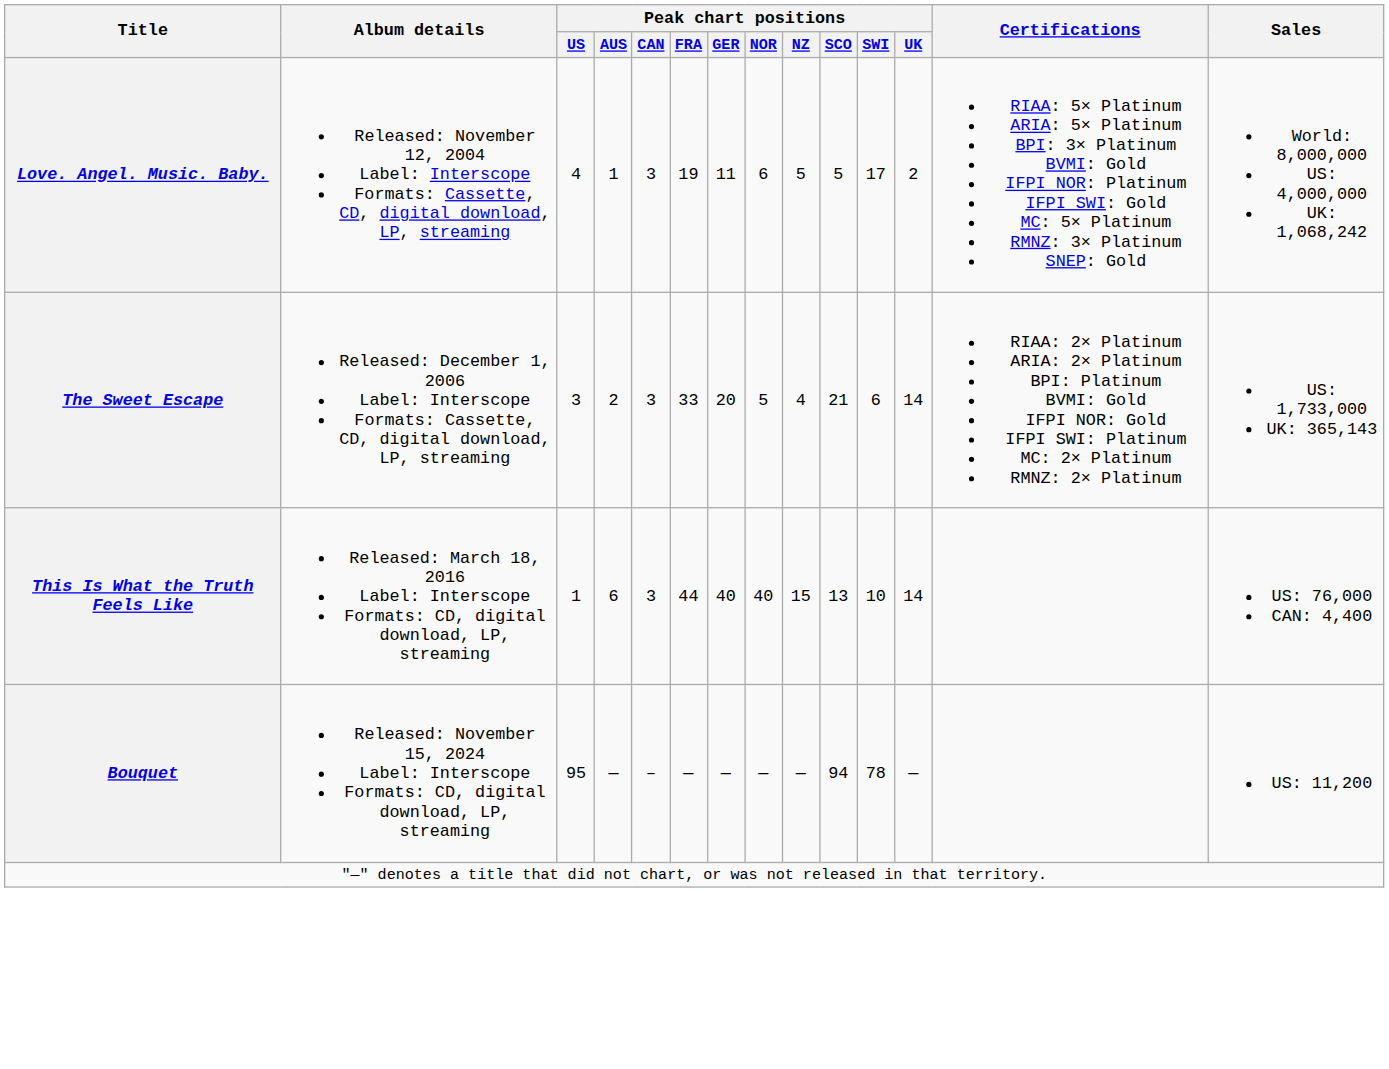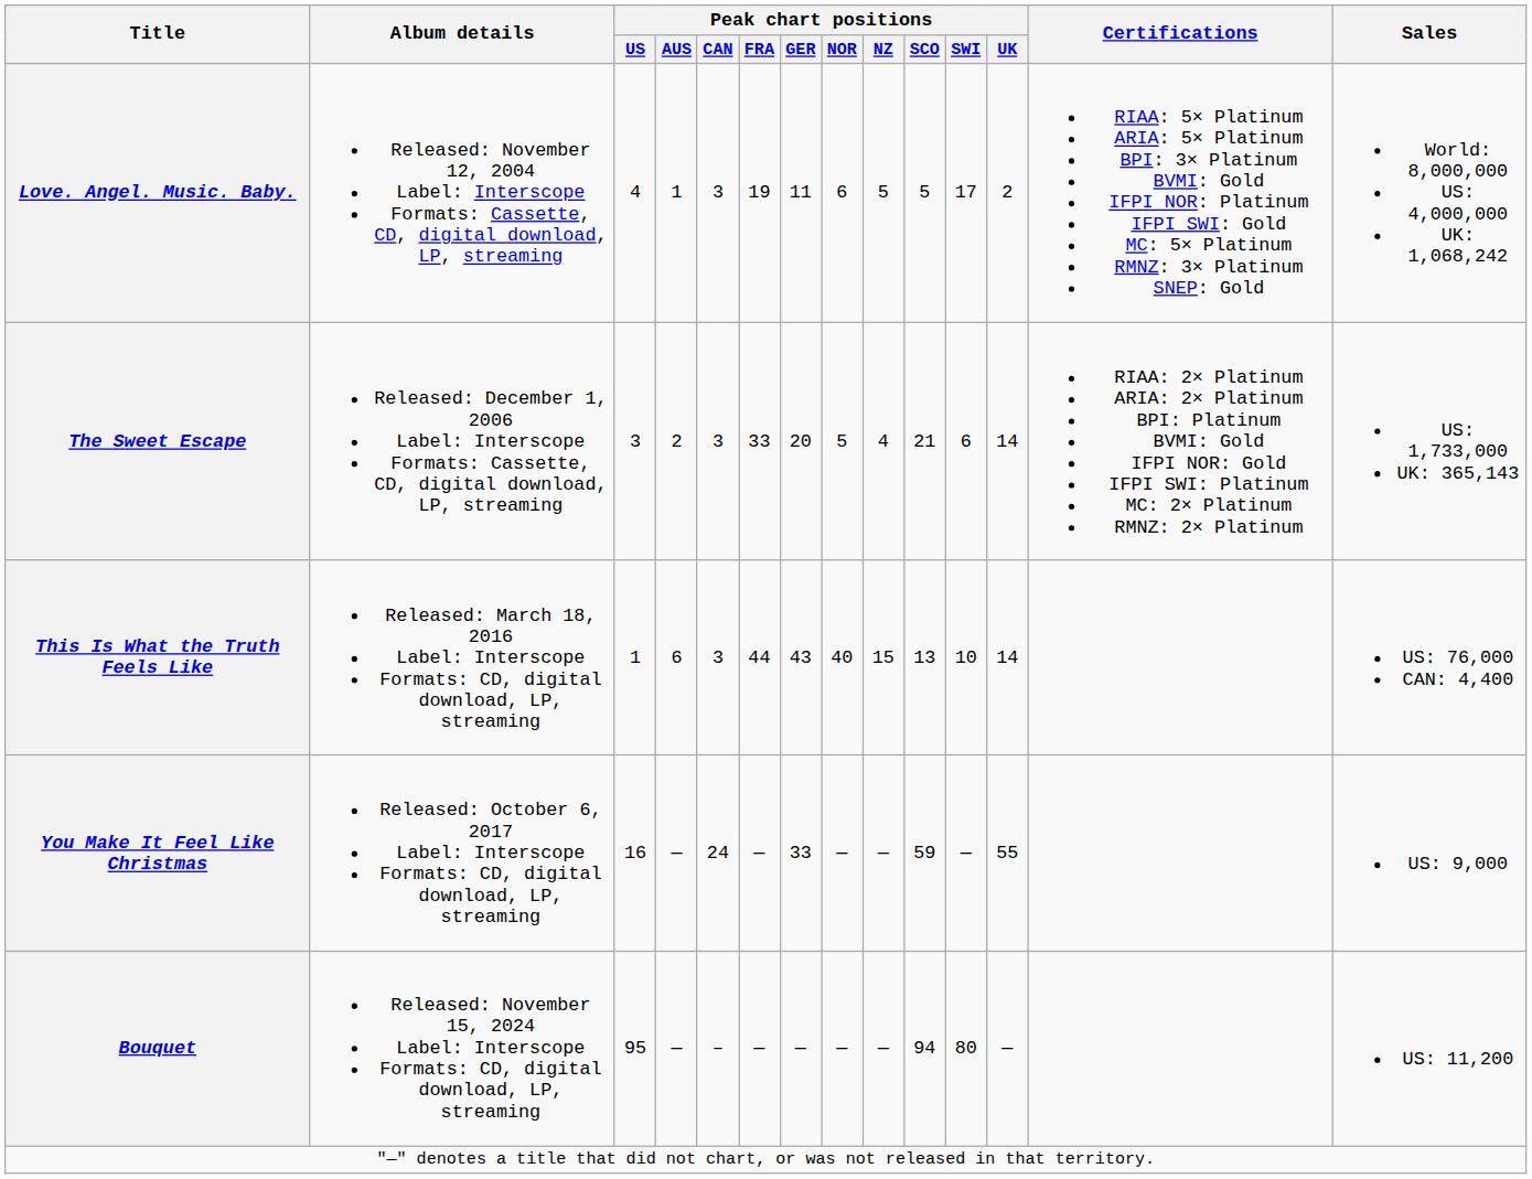 <table class="wikitable plainrowheaders" style="text-align:center;">
 <tr>
 <th scope="col" rowspan="2" style="width:16em;">Title</th>
 <th scope="col" rowspan="2" style="width:16em;">Album details</th>
 <th scope="col" colspan="10">Peak chart positions</th>
 <th scope="col" rowspan="2" style="width:16em;"><a href='#'>Certifications</a></th>
 <th scope="col" rowspan="2" style="width:10em;">Sales</th>
 </tr>
 <tr>
 <th scope="col" style="width:2em;font-size:90%;"><a href='#'>US</a><br></th>
 <th scope="col" style="width:2em;font-size:90%;"><a href='#'>AUS</a><br></th>
 <th scope="col" style="width:2em;font-size:90%;"><a href='#'>CAN</a><br></th>
 <th scope="col" style="width:2em;font-size:90%;"><a href='#'>FRA</a><br></th>
 <th scope="col" style="width:2em;font-size:90%;"><a href='#'>GER</a><br></th>
 <th scope="col" style="width:2em;font-size:90%;"><a href='#'>NOR</a><br></th>
 <th scope="col" style="width:2em;font-size:90%;"><a href='#'>NZ</a><br></th>
 <th scope="col" style="width:2em;font-size:90%;"><a href='#'>SCO</a><br></th>
 <th scope="col" style="width:2em;font-size:90%;"><a href='#'>SWI</a><br></th>
 <th scope="col" style="width:2em;font-size:90%;"><a href='#'>UK</a><br></th>
 </tr>
 <tr>
 <th scope="row"><em><a href='#'>Love. Angel. Music. Baby.</a></em></th>
 <td><br><ul><li>Released: November 12, 2004</li><li>Label: <a href='#'>Interscope</a></li><li>Formats: <a href='#'>Cassette</a>, <a href='#'>CD</a>, <a href='#'>digital download</a>, <a href='#'>LP</a>, <a href='#'>streaming</a></li></ul></td>
 <td>4</td>
 <td>1</td>
 <td>3</td>
 <td>19</td>
 <td>11</td>
 <td>6</td>
 <td>5</td>
 <td>5</td>
 <td>17</td>
 <td>2</td>
 <td><br><ul><li><a href='#'>RIAA</a>: 5× Platinum</li><li><a href='#'>ARIA</a>: 5× Platinum</li><li><a href='#'>BPI</a>: 3× Platinum</li><li><a href='#'>BVMI</a>: Gold</li><li><a href='#'>IFPI NOR</a>: Platinum</li><li><a href='#'>IFPI SWI</a>: Gold</li><li><a href='#'>MC</a>: 5× Platinum</li><li><a href='#'>RMNZ</a>: 3× Platinum</li><li><a href='#'>SNEP</a>: Gold</li></ul></td>
 <td><br><ul><li>World: 8,000,000</li><li>US: 4,000,000</li><li>UK: 1,068,242</li></ul></td>
 </tr>
 <tr>
 <th scope="row"><em><a href='#'>The Sweet Escape</a></em></th>
 <td><br><ul><li>Released: December 1, 2006</li><li>Label: Interscope</li><li>Formats: Cassette, CD, digital download, LP, streaming</li></ul></td>
 <td>3</td>
 <td>2</td>
 <td>3</td>
 <td>33</td>
 <td>20</td>
 <td>5</td>
 <td>4</td>
 <td>21</td>
 <td>6</td>
 <td>14</td>
 <td><br><ul><li>RIAA: 2× Platinum</li><li>ARIA: 2× Platinum</li><li>BPI: Platinum</li><li>BVMI: Gold</li><li>IFPI NOR: Gold</li><li>IFPI SWI: Platinum</li><li>MC: 2× Platinum</li><li>RMNZ: 2× Platinum</li></ul></td>
 <td><br><ul><li>US: 1,733,000</li><li>UK: 365,143</li></ul></td>
 </tr>
 <tr>
 <th scope="row"><em><a href='#'>This Is What the Truth Feels Like</a></em></th>
 <td><br><ul><li>Released: March 18, 2016</li><li>Label: Interscope</li><li>Formats: CD, digital download, LP, streaming</li></ul></td>
 <td>1</td>
 <td>6</td>
 <td>3</td>
 <td>44</td>
-<td>40</td>
+<td>43</td>
 <td>40</td>
 <td>15</td>
 <td>13</td>
 <td>10</td>
 <td>14</td>
 <td></td>
 <td><br><ul><li>US: 76,000</li><li>CAN: 4,400</li></ul></td>
+</tr>
+<tr>
+<th scope="row"><em><a href='#'>You Make It Feel Like Christmas</a></em></th>
+<td><br><ul><li>Released: October 6, 2017</li><li>Label: Interscope</li><li>Formats: CD, digital download, LP, streaming</li></ul></td>
+<td>16</td>
+<td>—</td>
+<td>24</td>
+<td>—</td>
+<td>33</td>
+<td>—</td>
+<td>—</td>
+<td>59</td>
+<td>—</td>
+<td>55</td>
+<td></td>
+<td><br><ul><li>US: 9,000</li></ul></td>
 </tr>
 <tr>
 <th scope="row"><em><a href='#'>Bouquet</a></em></th>
 <td><br><ul><li>Released: November 15, 2024</li><li>Label: Interscope</li><li>Formats: CD, digital download, LP, streaming</li></ul></td>
 <td>95</td>
 <td>—</td>
 <td>–</td>
 <td>—<br></td>
 <td>—</td>
 <td>—</td>
 <td>—</td>
 <td>94</td>
-<td>78</td>
+<td>80</td>
 <td>—<br></td>
 <td></td>
 <td><br><ul><li>US: 11,200</li></ul></td>
 </tr>
 <tr>
 <td colspan="14" style="font-size:90%">"—" denotes a title that did not chart, or was not released in that territory.</td>
 </tr>
 </table>
